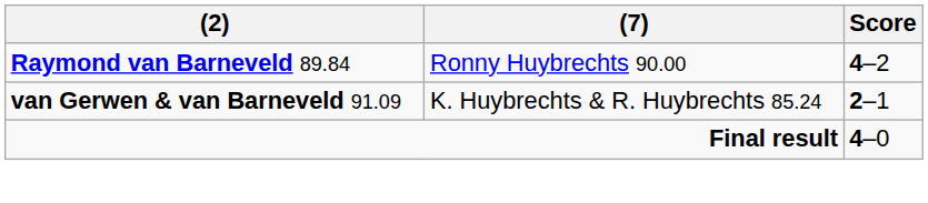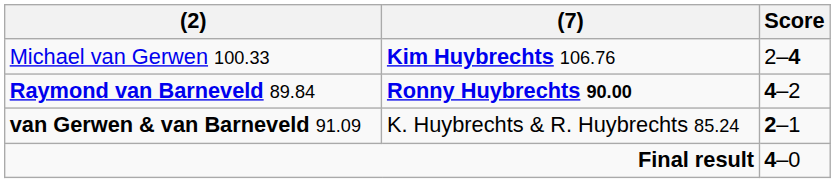 <table class="wikitable">
 <tr>
 <th width=270><strong></strong> (2)</th>
 <th width=270> (7)</th>
 <th>Score</th>
 </tr>
 <tr>
+<td><a href='#'>Michael van Gerwen</a> <small><span>100.33</span></small></td>
+<td><strong><a href='#'>Kim Huybrechts</a></strong> <small><span>106.76</span></small></td>
+<td>2–<strong>4</strong></td>
+</tr>
+<tr>
 <td><strong><a href='#'>Raymond van Barneveld</a></strong> <small><span>89.84</span></small></td>
-<td><a href='#'>Ronny Huybrechts</a> <small><span>90.00</span></small></td>
+<td><strong><a href='#'>Ronny Huybrechts</a> <small><span>90.00</span></small></strong></td>
 <td><strong>4</strong>–2</td>
 </tr>
 <tr>
 <td><strong>van Gerwen & van Barneveld</strong> <small><span>91.09</span></small></td>
 <td>K. Huybrechts & R. Huybrechts <small><span>85.24</span></small></td>
 <td><strong>2</strong>–1</td>
 </tr>
 <tr>
 <td colspan="2" align="right"><strong>Final result</strong></td>
 <td><strong>4</strong>–0</td>
 </tr>
 </table>
